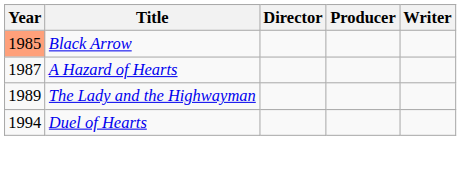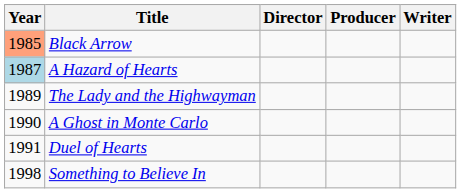 <table class="wikitable">
 <tr>
 <th>Year</th>
 <th>Title</th>
 <th>Director</th>
 <th>Producer</th>
 <th>Writer</th>
 </tr>
 <tr>
 <td style="background: lightsalmon;">1985</td>
 <td><em><a href='#'>Black Arrow</a></em></td>
 <td></td>
 <td></td>
 <td></td>
 </tr>
 <tr>
-<td>1987</td>
+<td style="background: lightblue;">1987</td>
 <td><em><a href='#'>A Hazard of Hearts</a></em></td>
 <td></td>
 <td></td>
 <td></td>
 </tr>
 <tr>
 <td>1989</td>
 <td><em><a href='#'>The Lady and the Highwayman</a></em></td>
 <td></td>
 <td></td>
 <td></td>
 </tr>
 <tr>
-<td>1994</td>
+<td>1990</td>
+<td><em><a href='#'>A Ghost in Monte Carlo</a></em></td>
+<td></td>
+<td></td>
+<td></td>
+</tr>
+<tr>
+<td>1991</td>
 <td><em><a href='#'>Duel of Hearts</a></em></td>
 <td></td>
 <td></td>
 <td></td>
 </tr>
+<tr>
+<td>1998</td>
+<td><em><a href='#'>Something to Believe In</a></em></td>
+<td></td>
+<td></td>
+<td></td>
+</tr>
 </table>
